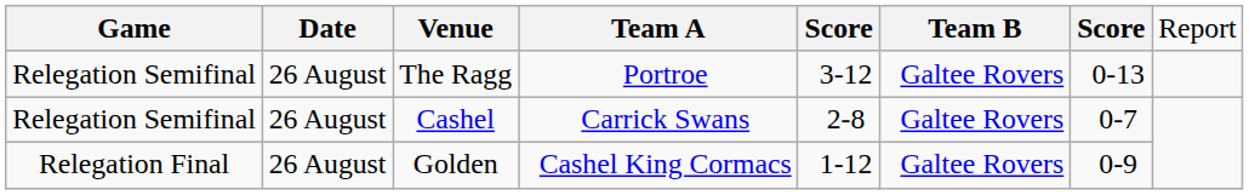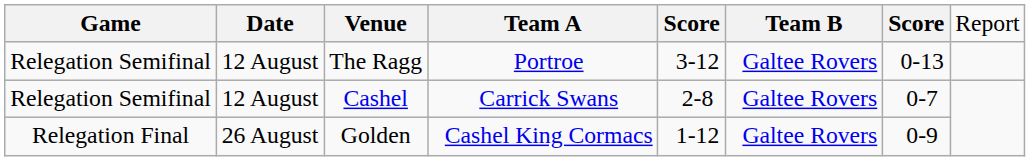 <table class="wikitable">
 <tr>
 <th>Game</th>
 <th>Date</th>
 <th>Venue</th>
 <th>Team A</th>
 <th>Score</th>
 <th>Team B</th>
 <th>Score</th>
 <td>Report</td>
 </tr>
 <tr align="center">
 <td>Relegation Semifinal</td>
-<td>26 August</td>
+<td>12 August</td>
 <td>The Ragg</td>
 <td>  <a href='#'>Portroe</a></td>
 <td>  3-12</td>
 <td>  <a href='#'>Galtee Rovers</a></td>
 <td>  0-13</td>
 <td></td>
 </tr>
 <tr align="center">
 <td>Relegation Semifinal</td>
-<td>26 August</td>
+<td>12 August</td>
 <td><a href='#'>Cashel</a></td>
 <td>  <a href='#'>Carrick Swans</a></td>
 <td>  2-8</td>
 <td>  <a href='#'>Galtee Rovers</a></td>
 <td>  0-7</td>
 </tr>
 <tr align="center">
 <td>Relegation Final</td>
 <td>26 August</td>
 <td>Golden</td>
 <td>  <a href='#'>Cashel King Cormacs</a></td>
 <td>  1-12</td>
 <td>  <a href='#'>Galtee Rovers</a></td>
 <td>  0-9</td>
 </tr>
 </table>
